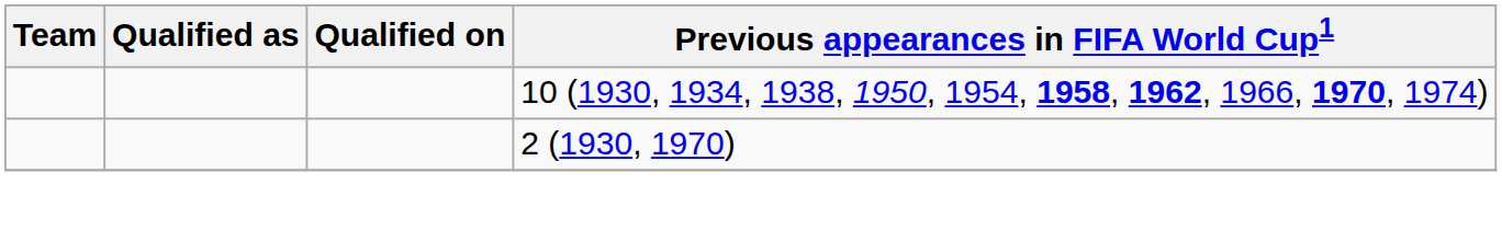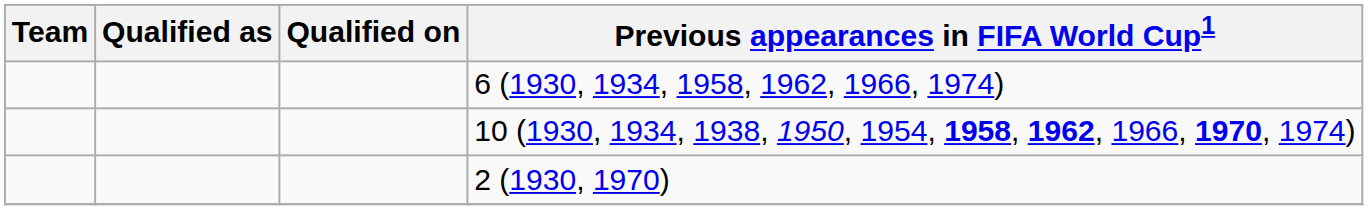 <table class="wikitable sortable">
 <tr>
 <th>Team</th>
 <th>Qualified as</th>
 <th>Qualified on</th>
 <th data-sort-type="number">Previous <a href='#'>appearances</a> in <a href='#'>FIFA World Cup</a><sup><strong><a href='#'>1</a></strong></sup></th>
+</tr>
+<tr>
+<td></td>
+<td></td>
+<td></td>
+<td>6 (<a href='#'>1930</a>, <a href='#'>1934</a>, <a href='#'>1958</a>, <a href='#'>1962</a>, <a href='#'>1966</a>, <a href='#'>1974</a>)</td>
 </tr>
 <tr>
 <td></td>
 <td></td>
 <td></td>
 <td>10 (<a href='#'>1930</a>, <a href='#'>1934</a>, <a href='#'>1938</a>, <em><a href='#'>1950</a></em>, <a href='#'>1954</a>, <strong><a href='#'>1958</a></strong>, <strong><a href='#'>1962</a></strong>, <a href='#'>1966</a>, <strong><a href='#'>1970</a></strong>, <a href='#'>1974</a>)</td>
 </tr>
 <tr>
 <td></td>
 <td></td>
 <td></td>
 <td>2 (<a href='#'>1930</a>, <a href='#'>1970</a>)</td>
 </tr>
 <tr>
 </tr>
 </table>
